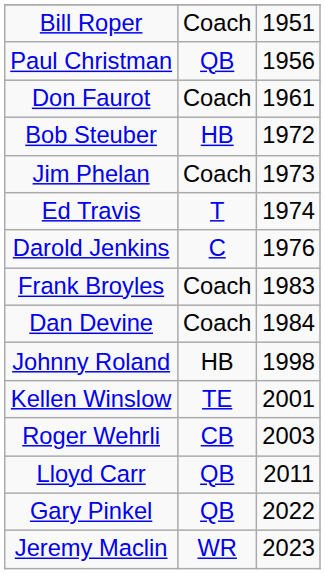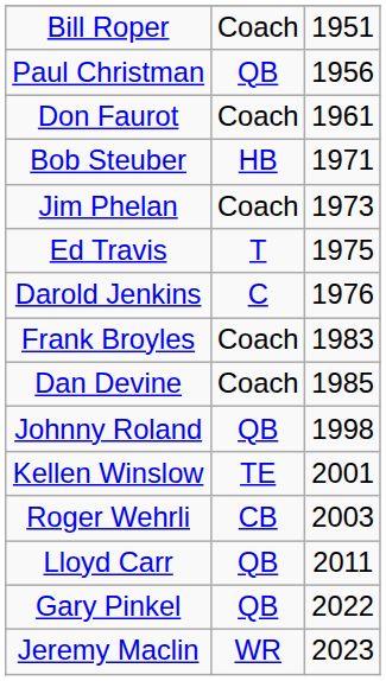 <table class="wikitable" style="text-align:center">
 <tr>
 </tr>
 <tr>
 <td><a href='#'>Bill Roper</a></td>
 <td>Coach</td>
 <td>1951</td>
 </tr>
 <tr>
 <td><a href='#'>Paul Christman</a></td>
 <td><a href='#'>QB</a></td>
 <td>1956</td>
 </tr>
 <tr>
 <td><a href='#'>Don Faurot</a></td>
 <td>Coach</td>
 <td>1961</td>
 </tr>
 <tr>
 <td><a href='#'>Bob Steuber</a></td>
 <td><a href='#'>HB</a></td>
-<td>1972</td>
+<td>1971</td>
 </tr>
 <tr>
 <td><a href='#'>Jim Phelan</a></td>
 <td>Coach</td>
 <td>1973</td>
 </tr>
 <tr>
 <td><a href='#'>Ed Travis</a></td>
 <td><a href='#'>T</a></td>
-<td>1974</td>
+<td>1975</td>
 </tr>
 <tr>
 <td><a href='#'>Darold Jenkins</a></td>
 <td><a href='#'>C</a></td>
 <td>1976</td>
 </tr>
 <tr>
 <td><a href='#'>Frank Broyles</a></td>
 <td>Coach</td>
 <td>1983</td>
 </tr>
 <tr>
 <td><a href='#'>Dan Devine</a></td>
 <td>Coach</td>
-<td>1984</td>
+<td>1985</td>
 </tr>
 <tr>
 <td><a href='#'>Johnny Roland</a></td>
-<td>HB</td>
+<td><a href='#'>QB</a></td>
 <td>1998</td>
 </tr>
 <tr>
 <td><a href='#'>Kellen Winslow</a></td>
 <td><a href='#'>TE</a></td>
 <td>2001</td>
 </tr>
 <tr>
 <td><a href='#'>Roger Wehrli</a></td>
 <td><a href='#'>CB</a></td>
 <td>2003</td>
 </tr>
 <tr>
 <td><a href='#'>Lloyd Carr</a></td>
 <td><a href='#'>QB</a></td>
 <td>2011</td>
 </tr>
 <tr>
 <td><a href='#'>Gary Pinkel</a></td>
 <td><a href='#'>QB</a></td>
 <td>2022</td>
 </tr>
 <tr>
 <td><a href='#'>Jeremy Maclin</a></td>
 <td><a href='#'>WR</a></td>
 <td>2023</td>
 </tr>
 </table>
